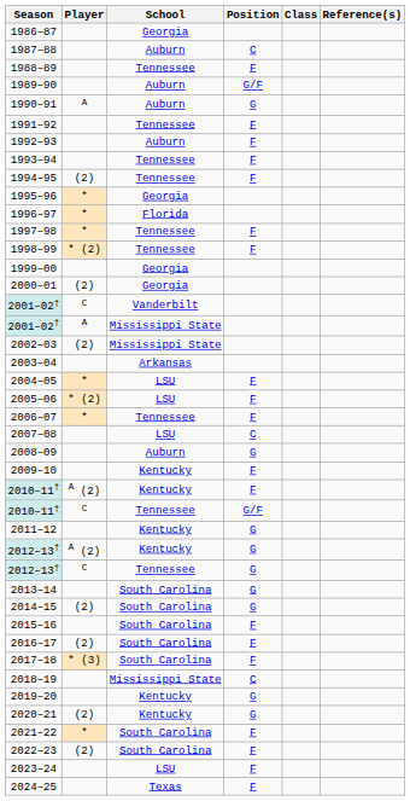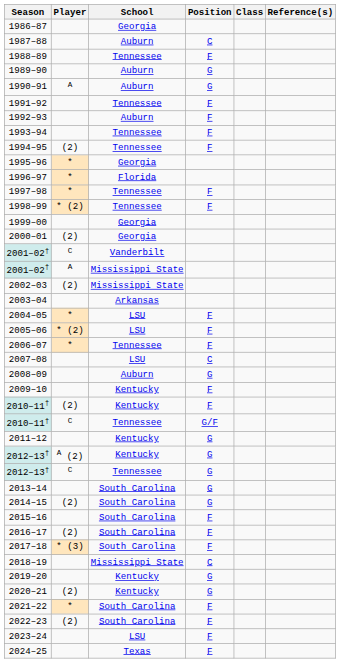 <table class="wikitable sortable">
 <tr>
 <th>Season</th>
 <th>Player</th>
 <th>School</th>
 <th>Position</th>
 <th>Class</th>
 <th class="unsortable">Reference(s)</th>
 </tr>
 <tr align=center>
 <td>1986–87</td>
 <td></td>
 <td><a href='#'>Georgia</a></td>
 <td></td>
 <td></td>
 <td></td>
 </tr>
 <tr align=center>
 <td>1987–88</td>
 <td></td>
 <td><a href='#'>Auburn</a></td>
 <td><a href='#'>C</a></td>
 <td></td>
 <td></td>
 </tr>
 <tr align=center>
 <td>1988–89</td>
 <td></td>
 <td><a href='#'>Tennessee</a></td>
 <td><a href='#'>F</a></td>
 <td></td>
 <td></td>
 </tr>
 <tr align=center>
 <td>1989–90</td>
 <td></td>
 <td><a href='#'>Auburn</a></td>
-<td><a href='#'>G/F</a></td>
+<td><a href='#'>G</a></td>
 <td></td>
 <td></td>
 </tr>
 <tr align=center>
 <td>1990–91</td>
 <td><sup>A</sup></td>
 <td><a href='#'>Auburn</a></td>
 <td><a href='#'>G</a></td>
 <td></td>
 <td></td>
 </tr>
 <tr align=center>
 <td>1991–92</td>
 <td></td>
 <td><a href='#'>Tennessee</a></td>
 <td><a href='#'>F</a></td>
 <td></td>
 <td></td>
 </tr>
 <tr align=center>
 <td>1992–93</td>
 <td></td>
 <td><a href='#'>Auburn</a></td>
 <td><a href='#'>F</a></td>
 <td></td>
 <td></td>
 </tr>
 <tr align=center>
 <td>1993–94</td>
 <td></td>
 <td><a href='#'>Tennessee</a></td>
 <td><a href='#'>F</a></td>
 <td></td>
 <td></td>
 </tr>
 <tr align=center>
 <td>1994–95</td>
 <td> (2)</td>
 <td><a href='#'>Tennessee</a></td>
 <td><a href='#'>F</a></td>
 <td></td>
 <td></td>
 </tr>
 <tr align=center>
 <td>1995–96</td>
 <td style="background-color:#FFE6BD">*</td>
 <td><a href='#'>Georgia</a></td>
 <td></td>
 <td></td>
 <td></td>
 </tr>
 <tr align=center>
 <td>1996–97</td>
 <td style="background-color:#FFE6BD">*</td>
 <td><a href='#'>Florida</a></td>
 <td></td>
 <td></td>
 <td></td>
 </tr>
 <tr align=center>
 <td>1997–98</td>
 <td style="background-color:#FFE6BD">*</td>
 <td><a href='#'>Tennessee</a></td>
 <td><a href='#'>F</a></td>
 <td></td>
 <td></td>
 </tr>
 <tr align=center>
 <td>1998–99</td>
 <td style="background-color:#FFE6BD">* (2)</td>
 <td><a href='#'>Tennessee</a></td>
 <td><a href='#'>F</a></td>
 <td></td>
 <td></td>
 </tr>
 <tr align=center>
 <td>1999–00</td>
 <td></td>
 <td><a href='#'>Georgia</a></td>
 <td></td>
 <td></td>
 <td></td>
 </tr>
 <tr align=center>
 <td>2000–01</td>
 <td> (2)</td>
 <td><a href='#'>Georgia</a></td>
 <td></td>
 <td></td>
 <td></td>
 </tr>
 <tr align=center>
 <td style="background-color:#CFECEC;">2001–02<sup>†</sup></td>
 <td><sup>C</sup></td>
 <td><a href='#'>Vanderbilt</a></td>
 <td></td>
 <td></td>
 <td></td>
 </tr>
 <tr align=center>
 <td style="background-color:#CFECEC;">2001–02<sup>†</sup></td>
 <td><sup>A</sup></td>
 <td><a href='#'>Mississippi State</a></td>
 <td></td>
 <td></td>
 <td></td>
 </tr>
 <tr align=center>
 <td>2002–03</td>
 <td> (2)</td>
 <td><a href='#'>Mississippi State</a></td>
 <td></td>
 <td></td>
 <td></td>
 </tr>
 <tr align=center>
 <td>2003–04</td>
 <td></td>
 <td><a href='#'>Arkansas</a></td>
 <td></td>
 <td></td>
 <td></td>
 </tr>
 <tr align=center>
 <td>2004–05</td>
 <td style="background-color:#FFE6BD">*</td>
 <td><a href='#'>LSU</a></td>
 <td><a href='#'>F</a></td>
 <td></td>
 <td></td>
 </tr>
 <tr align=center>
 <td>2005–06</td>
 <td style="background-color:#FFE6BD">* (2)</td>
 <td><a href='#'>LSU</a></td>
 <td><a href='#'>F</a></td>
 <td></td>
 <td></td>
 </tr>
 <tr align=center>
 <td>2006–07</td>
 <td style="background-color:#FFE6BD">*</td>
 <td><a href='#'>Tennessee</a></td>
 <td><a href='#'>F</a></td>
 <td></td>
 <td></td>
 </tr>
 <tr align=center>
 <td>2007–08</td>
 <td></td>
 <td><a href='#'>LSU</a></td>
 <td><a href='#'>C</a></td>
 <td></td>
 <td></td>
 </tr>
 <tr align=center>
 <td>2008–09</td>
 <td></td>
 <td><a href='#'>Auburn</a></td>
 <td><a href='#'>G</a></td>
 <td></td>
 <td></td>
 </tr>
 <tr align=center>
 <td>2009–10</td>
 <td></td>
 <td><a href='#'>Kentucky</a></td>
 <td><a href='#'>F</a></td>
 <td></td>
 <td></td>
 </tr>
 <tr align=center>
 <td style="background-color:#CFECEC;">2010–11<sup>†</sup></td>
-<td><sup>A</sup> (2)</td>
+<td> (2)</td>
 <td><a href='#'>Kentucky</a></td>
 <td><a href='#'>F</a></td>
 <td></td>
 <td></td>
 </tr>
 <tr align=center>
 <td style="background-color:#CFECEC;">2010–11<sup>†</sup></td>
 <td><sup>C</sup></td>
 <td><a href='#'>Tennessee</a></td>
 <td><a href='#'>G/F</a></td>
 <td></td>
 <td></td>
 </tr>
 <tr align=center>
 <td>2011–12</td>
 <td></td>
 <td><a href='#'>Kentucky</a></td>
 <td><a href='#'>G</a></td>
 <td></td>
 <td></td>
 </tr>
 <tr align=center>
 <td style="background-color:#CFECEC;">2012–13<sup>†</sup></td>
 <td><sup>A</sup> (2)</td>
 <td><a href='#'>Kentucky</a></td>
 <td><a href='#'>G</a></td>
 <td></td>
 <td></td>
 </tr>
 <tr align=center>
 <td style="background-color:#CFECEC;">2012–13<sup>†</sup></td>
 <td><sup>C</sup></td>
 <td><a href='#'>Tennessee</a></td>
 <td><a href='#'>G</a></td>
 <td></td>
 <td></td>
 </tr>
 <tr align=center>
 <td>2013–14</td>
 <td></td>
 <td><a href='#'>South Carolina</a></td>
 <td><a href='#'>G</a></td>
 <td></td>
 <td></td>
 </tr>
 <tr align=center>
 <td>2014–15</td>
 <td> (2)</td>
 <td><a href='#'>South Carolina</a></td>
 <td><a href='#'>G</a></td>
 <td></td>
 <td></td>
 </tr>
 <tr align=center>
 <td>2015–16</td>
 <td></td>
 <td><a href='#'>South Carolina</a></td>
 <td><a href='#'>F</a></td>
 <td></td>
 <td></td>
 </tr>
 <tr align=center>
 <td>2016–17</td>
 <td> (2)</td>
 <td><a href='#'>South Carolina</a></td>
 <td><a href='#'>F</a></td>
 <td></td>
 <td></td>
 </tr>
 <tr align=center>
 <td>2017–18</td>
 <td style="background-color:#FFE6BD">* (3)</td>
 <td><a href='#'>South Carolina</a></td>
 <td><a href='#'>F</a></td>
 <td></td>
 <td></td>
 </tr>
 <tr align=center>
 <td>2018–19</td>
 <td></td>
 <td><a href='#'>Mississippi State</a></td>
 <td><a href='#'>C</a></td>
 <td></td>
 <td></td>
 </tr>
 <tr align=center>
 <td>2019–20</td>
 <td></td>
 <td><a href='#'>Kentucky</a></td>
 <td><a href='#'>G</a></td>
 <td></td>
 <td></td>
 </tr>
 <tr align=center>
 <td>2020–21</td>
 <td> (2)</td>
 <td><a href='#'>Kentucky</a></td>
 <td><a href='#'>G</a></td>
 <td></td>
 <td></td>
 </tr>
 <tr align=center>
 <td>2021–22</td>
 <td style="background-color:#FFE6BD">*</td>
 <td><a href='#'>South Carolina</a></td>
 <td><a href='#'>F</a></td>
 <td></td>
 <td></td>
 </tr>
 <tr align=center>
 <td>2022–23</td>
 <td> (2)</td>
 <td><a href='#'>South Carolina</a></td>
 <td><a href='#'>F</a></td>
 <td></td>
 <td></td>
 </tr>
 <tr align=center>
 <td>2023–24</td>
 <td></td>
 <td><a href='#'>LSU</a></td>
 <td><a href='#'>F</a></td>
 <td></td>
 <td></td>
 </tr>
 <tr align=center>
 <td>2024–25</td>
 <td></td>
 <td><a href='#'>Texas</a></td>
 <td><a href='#'>F</a></td>
 <td></td>
 <td></td>
 </tr>
 </table>
